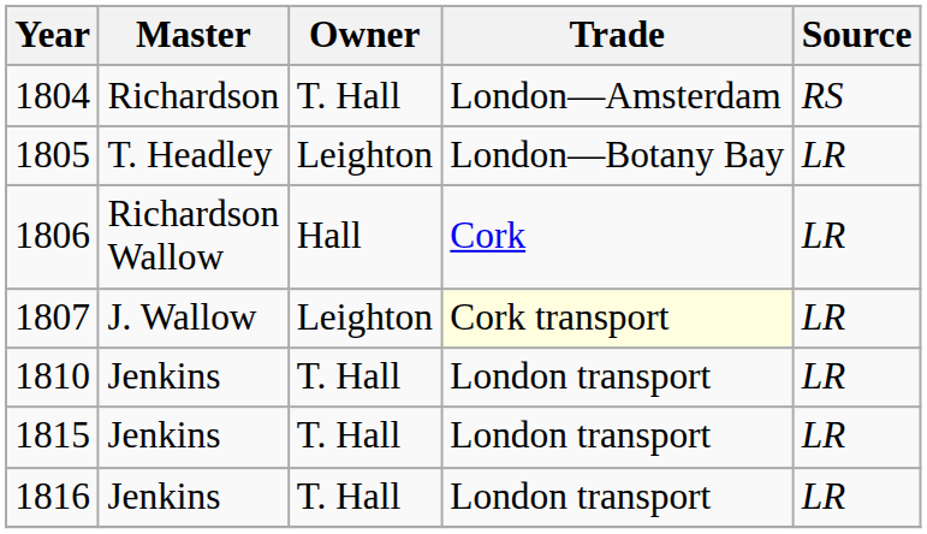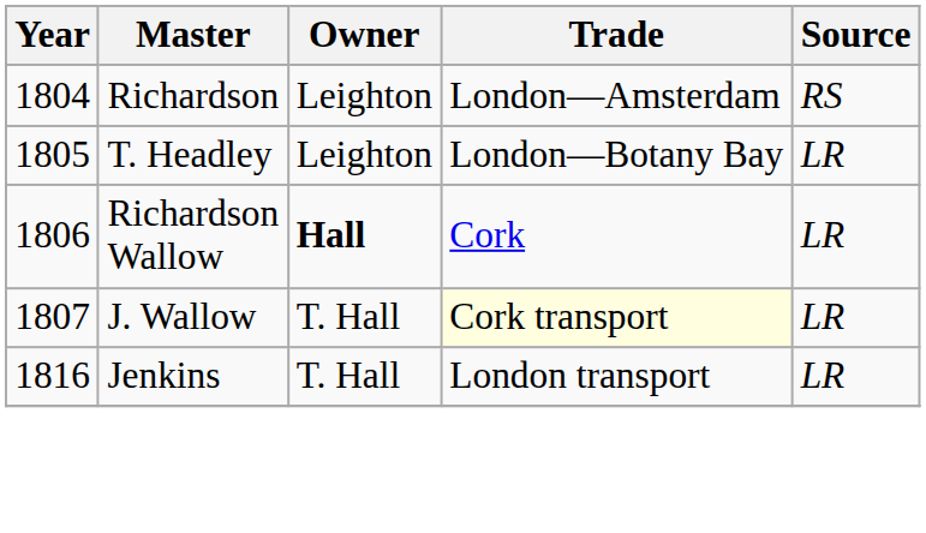 <table class="sortable wikitable">
 <tr>
 <th>Year</th>
 <th>Master</th>
 <th>Owner</th>
 <th>Trade</th>
 <th>Source</th>
 </tr>
 <tr>
 <td>1804</td>
 <td>Richardson</td>
-<td>T. Hall</td>
+<td>Leighton</td>
 <td>London—Amsterdam</td>
 <td><em>RS</em></td>
 </tr>
 <tr>
 <td>1805</td>
 <td>T. Headley</td>
 <td>Leighton</td>
 <td>London—Botany Bay</td>
 <td><em>LR</em></td>
 </tr>
 <tr>
 <td>1806</td>
 <td>Richardson<br>Wallow</td>
-<td>Hall</td>
+<td><strong>Hall</strong></td>
 <td><a href='#'>Cork</a></td>
 <td><em>LR</em></td>
 </tr>
 <tr>
 <td>1807</td>
 <td>J. Wallow</td>
-<td>Leighton</td>
+<td>T. Hall</td>
 <td style="background: lightyellow;">Cork transport</td>
-<td><em>LR</em></td>
-</tr>
-<tr>
-<td>1810</td>
-<td>Jenkins</td>
-<td>T. Hall</td>
-<td>London transport</td>
-<td><em>LR</em></td>
-</tr>
-<tr>
-<td>1815</td>
-<td>Jenkins</td>
-<td>T. Hall</td>
-<td>London transport</td>
 <td><em>LR</em></td>
 </tr>
 <tr>
 <td>1816</td>
 <td>Jenkins</td>
 <td>T. Hall</td>
 <td>London transport</td>
 <td><em>LR</em></td>
 </tr>
 <tr>
 </tr>
 </table>
